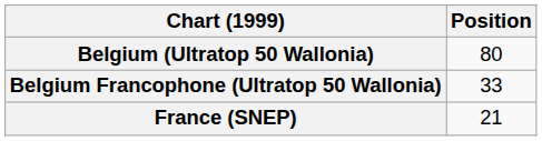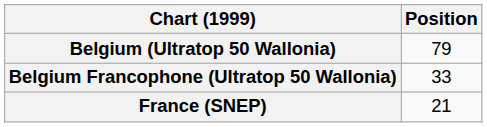 <table class="wikitable sortable plainrowheaders" style="text-align:center">
 <tr>
 <th scope="col">Chart (1999)</th>
 <th scope="col">Position</th>
 </tr>
 <tr>
 <th scope="row">Belgium (Ultratop 50 Wallonia)</th>
-<td>80</td>
+<td>79</td>
 </tr>
 <tr>
 <th scope="row">Belgium Francophone (Ultratop 50 Wallonia)</th>
 <td>33</td>
 </tr>
 <tr>
 <th scope="row">France (SNEP)</th>
 <td>21</td>
 </tr>
 </table>
